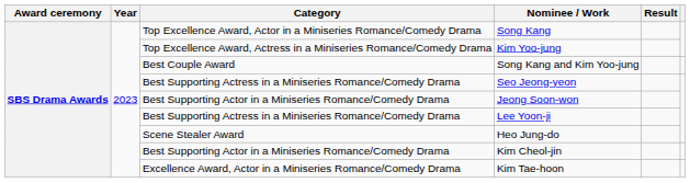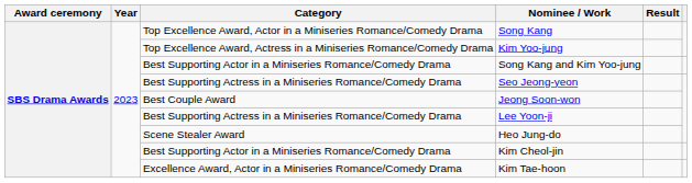 <table class="wikitable plainrowheaders sortable">
 <tr>
 <th scope="col">Award ceremony</th>
 <th scope="col">Year</th>
 <th scope="col">Category</th>
 <th scope="col">Nominee / Work</th>
 <th scope="col">Result</th>
 <th scope="col" class="unsortable"></th>
 </tr>
 <tr>
 <th scope="row"  rowspan="9"><a href='#'>SBS Drama Awards</a></th>
 <td rowspan="9" style="text-align:center"><a href='#'>2023</a></td>
 <td>Top Excellence Award, Actor in a Miniseries Romance/Comedy Drama</td>
 <td><a href='#'>Song Kang</a></td>
 <td></td>
 <td rowspan="2" style="text-align:center"></td>
 </tr>
 <tr>
 <td>Top Excellence Award, Actress in a Miniseries Romance/Comedy Drama</td>
 <td><a href='#'>Kim Yoo-jung</a></td>
 <td></td>
 </tr>
 <tr>
-<td>Best Couple Award</td>
+<td>Best Supporting Actor in a Miniseries Romance/Comedy Drama</td>
 <td>Song Kang and Kim Yoo-jung</td>
 <td></td>
 <td style="text-align:center"></td>
 </tr>
 <tr>
 <td>Best Supporting Actress in a Miniseries Romance/Comedy Drama</td>
 <td><a href='#'>Seo Jeong-yeon</a></td>
 <td></td>
 <td rowspan="4" style="text-align:center"></td>
 </tr>
 <tr>
-<td>Best Supporting Actor in a Miniseries Romance/Comedy Drama</td>
+<td>Best Couple Award</td>
 <td><a href='#'>Jeong Soon-won</a></td>
 <td></td>
 </tr>
 <tr>
 <td>Best Supporting Actress in a Miniseries Romance/Comedy Drama</td>
 <td><a href='#'>Lee Yoon-ji</a></td>
 <td></td>
 </tr>
 <tr>
 <td>Scene Stealer Award</td>
 <td>Heo Jung-do</td>
 <td></td>
 </tr>
 <tr>
 <td>Best Supporting Actor in a Miniseries Romance/Comedy Drama</td>
 <td>Kim Cheol-jin</td>
 <td></td>
 <td style="text-align:center"></td>
 </tr>
 <tr>
 <td>Excellence Award, Actor in a Miniseries Romance/Comedy Drama</td>
 <td>Kim Tae-hoon</td>
 <td></td>
 <td style="text-align:center"></td>
 </tr>
 </table>
